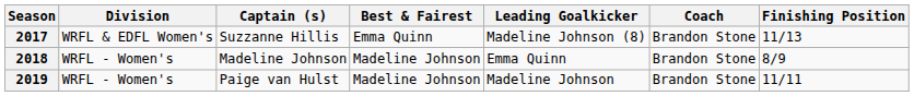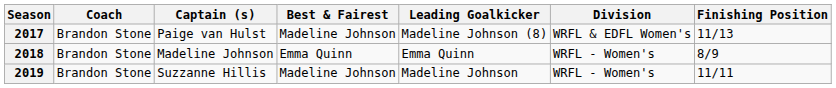 <table class="wikitable sortable">
 <tr>
 <th>Season</th>
-<th>Division</th>
+<th>Coach</th>
 <th>Captain (s)</th>
 <th>Best & Fairest</th>
 <th>Leading Goalkicker</th>
-<th>Coach</th>
+<th>Division</th>
 <th>Finishing Position</th>
 </tr>
 <tr>
 <th>2017</th>
+<td>Brandon Stone</td>
+<td>Paige van Hulst</td>
+<td>Madeline Johnson</td>
+<td>Madeline Johnson (8)</td>
 <td>WRFL & EDFL Women's</td>
-<td>Suzzanne Hillis</td>
-<td>Emma Quinn</td>
-<td>Madeline Johnson (8)</td>
-<td>Brandon Stone</td>
 <td>11/13</td>
 </tr>
 <tr>
 <th>2018</th>
-<td>WRFL - Women's</td>
-<td>Madeline Johnson</td>
+<td>Brandon Stone</td>
 <td>Madeline Johnson</td>
 <td>Emma Quinn</td>
-<td>Brandon Stone</td>
+<td>Emma Quinn</td>
+<td>WRFL - Women's</td>
 <td>8/9</td>
 </tr>
 <tr>
 <th>2019</th>
-<td>WRFL - Women's</td>
-<td>Paige van Hulst</td>
+<td>Brandon Stone</td>
+<td>Suzzanne Hillis</td>
 <td>Madeline Johnson</td>
 <td>Madeline Johnson</td>
-<td>Brandon Stone</td>
+<td>WRFL - Women's</td>
 <td>11/11</td>
 </tr>
 </table>
